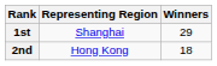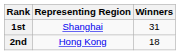 <table class="wikitable">
 <tr>
 <th>Rank</th>
 <th>Representing Region</th>
 <th>Winners</th>
 </tr>
 <tr>
 <th align="center">1st</th>
 <td align="center"><a href='#'>Shanghai</a></td>
-<td align="center">29</td>
+<td align="center">31</td>
 </tr>
 <tr>
 <th align="center">2nd</th>
 <td align="center"><a href='#'>Hong Kong</a></td>
 <td align="center">18</td>
 </tr>
 </table>
